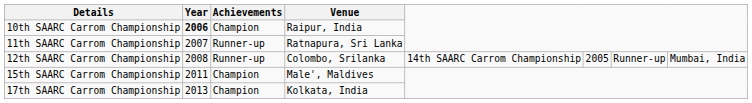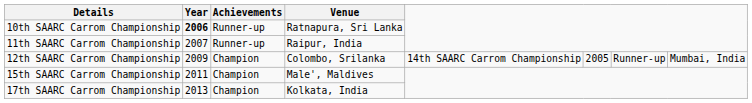 <table class="wikitable">
 <tr>
 <th>Details</th>
 <th>Year</th>
 <th>Achievements</th>
 <th>Venue</th>
 </tr>
 <tr>
 <td>10th SAARC Carrom Championship</td>
 <td><strong>2006</strong></td>
-<td>Champion</td>
-<td>Raipur, India</td>
+<td>Runner-up</td>
+<td>Ratnapura, Sri Lanka</td>
 </tr>
 <tr>
 <td>11th SAARC Carrom Championship</td>
 <td>2007</td>
 <td>Runner-up</td>
-<td>Ratnapura, Sri Lanka</td>
+<td>Raipur, India</td>
 </tr>
 <tr>
 <td>12th SAARC Carrom Championship</td>
-<td>2008</td>
-<td>Runner-up</td>
+<td>2009</td>
+<td>Champion</td>
 <td>Colombo, Srilanka</td>
 <td>14th SAARC Carrom Championship</td>
 <td>2005</td>
 <td>Runner-up</td>
 <td>Mumbai, India</td>
 </tr>
 <tr>
 <td>15th SAARC Carrom Championship</td>
 <td>2011</td>
 <td>Champion</td>
 <td>Male', Maldives</td>
 </tr>
 <tr>
 <td>17th SAARC Carrom Championship</td>
 <td>2013</td>
 <td>Champion</td>
 <td>Kolkata, India</td>
 </tr>
 </table>
